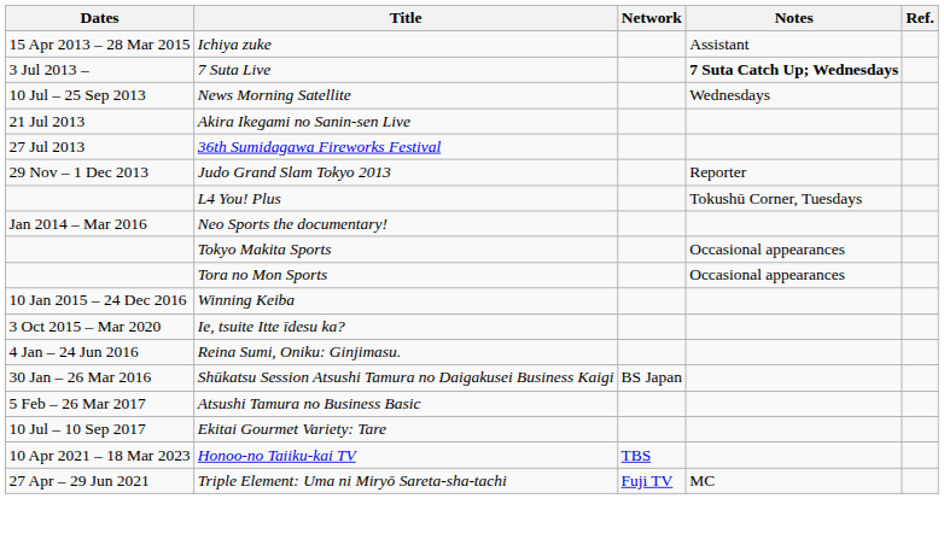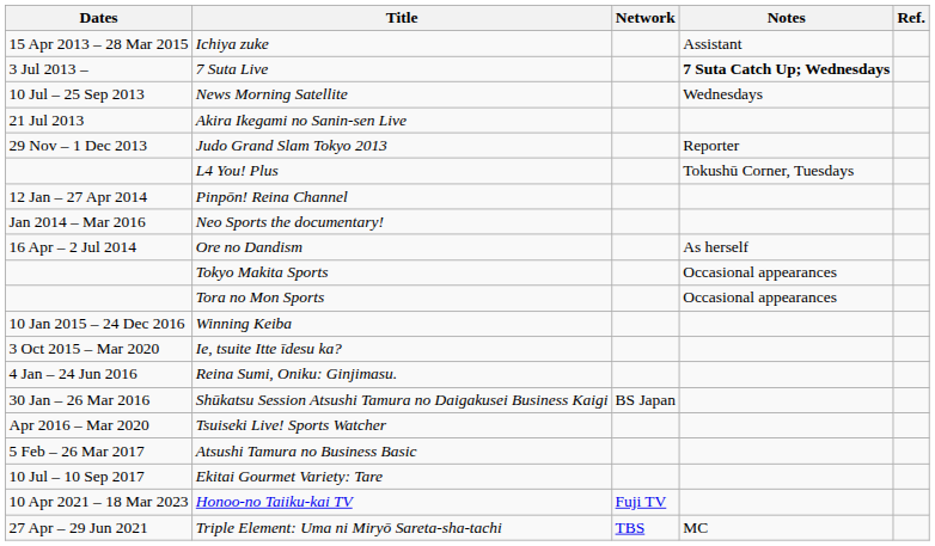 <table class="wikitable">
 <tr>
 <th>Dates</th>
 <th>Title</th>
 <th>Network</th>
 <th>Notes</th>
 <th>Ref.</th>
 </tr>
 <tr>
 <td>15 Apr 2013 – 28 Mar 2015</td>
 <td><em>Ichiya zuke</em></td>
 <td></td>
 <td>Assistant</td>
 <td></td>
 </tr>
 <tr>
 <td>3 Jul 2013 –</td>
 <td><em>7 Suta Live</em></td>
 <td></td>
 <td><strong>7 Suta Catch Up; Wednesdays</strong></td>
 <td></td>
 </tr>
 <tr>
 <td>10 Jul – 25 Sep 2013</td>
 <td><em>News Morning Satellite</em></td>
 <td></td>
 <td>Wednesdays</td>
 <td></td>
 </tr>
 <tr>
 <td>21 Jul 2013</td>
 <td><em>Akira Ikegami no Sanin-sen Live</em></td>
 <td></td>
 <td></td>
 <td></td>
 </tr>
 <tr>
-<td>27 Jul 2013</td>
-<td><em><a href='#'>36th Sumidagawa Fireworks Festival</a></em></td>
-<td></td>
-<td></td>
-<td></td>
-</tr>
-<tr>
 <td>29 Nov – 1 Dec 2013</td>
 <td><em>Judo Grand Slam Tokyo 2013</em></td>
 <td></td>
 <td>Reporter</td>
 <td></td>
 </tr>
 <tr>
 <td></td>
 <td><em>L4 You! Plus</em></td>
 <td></td>
 <td>Tokushū Corner, Tuesdays</td>
 <td></td>
 </tr>
 <tr>
+<td>12 Jan – 27 Apr 2014</td>
+<td><em>Pinpōn! Reina Channel</em></td>
+<td></td>
+<td></td>
+<td></td>
+</tr>
+<tr>
 <td>Jan 2014 – Mar 2016</td>
 <td><em>Neo Sports the documentary!</em></td>
 <td></td>
 <td></td>
+<td></td>
+</tr>
+<tr>
+<td>16 Apr – 2 Jul 2014</td>
+<td><em>Ore no Dandism</em></td>
+<td></td>
+<td>As herself</td>
 <td></td>
 </tr>
 <tr>
 <td></td>
 <td><em>Tokyo Makita Sports</em></td>
 <td></td>
 <td>Occasional appearances</td>
 <td></td>
 </tr>
 <tr>
 <td></td>
 <td><em>Tora no Mon Sports</em></td>
 <td></td>
 <td>Occasional appearances</td>
 <td></td>
 </tr>
 <tr>
 <td>10 Jan 2015 – 24 Dec 2016</td>
 <td><em>Winning Keiba</em></td>
 <td></td>
 <td></td>
 <td></td>
 </tr>
 <tr>
 <td>3 Oct 2015 – Mar 2020</td>
 <td><em>Ie, tsuite Itte īdesu ka?</em></td>
 <td></td>
 <td></td>
 <td></td>
 </tr>
 <tr>
 <td>4 Jan – 24 Jun 2016</td>
 <td><em>Reina Sumi, Oniku: Ginjimasu.</em></td>
 <td></td>
 <td></td>
 <td></td>
 </tr>
 <tr>
 <td>30 Jan – 26 Mar 2016</td>
 <td><em>Shūkatsu Session Atsushi Tamura no Daigakusei Business Kaigi</em></td>
 <td>BS Japan</td>
 <td></td>
 <td></td>
 </tr>
 <tr>
+<td>Apr 2016 – Mar 2020</td>
+<td><em>Tsuiseki Live! Sports Watcher</em></td>
+<td></td>
+<td></td>
+<td></td>
+</tr>
+<tr>
 <td>5 Feb – 26 Mar 2017</td>
 <td><em>Atsushi Tamura no Business Basic</em></td>
 <td></td>
 <td></td>
 <td></td>
 </tr>
 <tr>
 <td>10 Jul – 10 Sep 2017</td>
 <td><em>Ekitai Gourmet Variety: Tare</em></td>
 <td></td>
 <td></td>
 <td></td>
 </tr>
 <tr>
 <td>10 Apr 2021 – 18 Mar 2023</td>
 <td><em><a href='#'>Honoo-no Taiiku-kai TV</a></em></td>
-<td><a href='#'>TBS</a></td>
+<td><a href='#'>Fuji TV</a></td>
 <td></td>
 <td></td>
 </tr>
 <tr>
 <td>27 Apr – 29 Jun 2021</td>
 <td><em>Triple Element: Uma ni Miryō Sareta-sha-tachi</em></td>
-<td><a href='#'>Fuji TV</a></td>
+<td><a href='#'>TBS</a></td>
 <td>MC</td>
 <td></td>
 </tr>
 </table>
